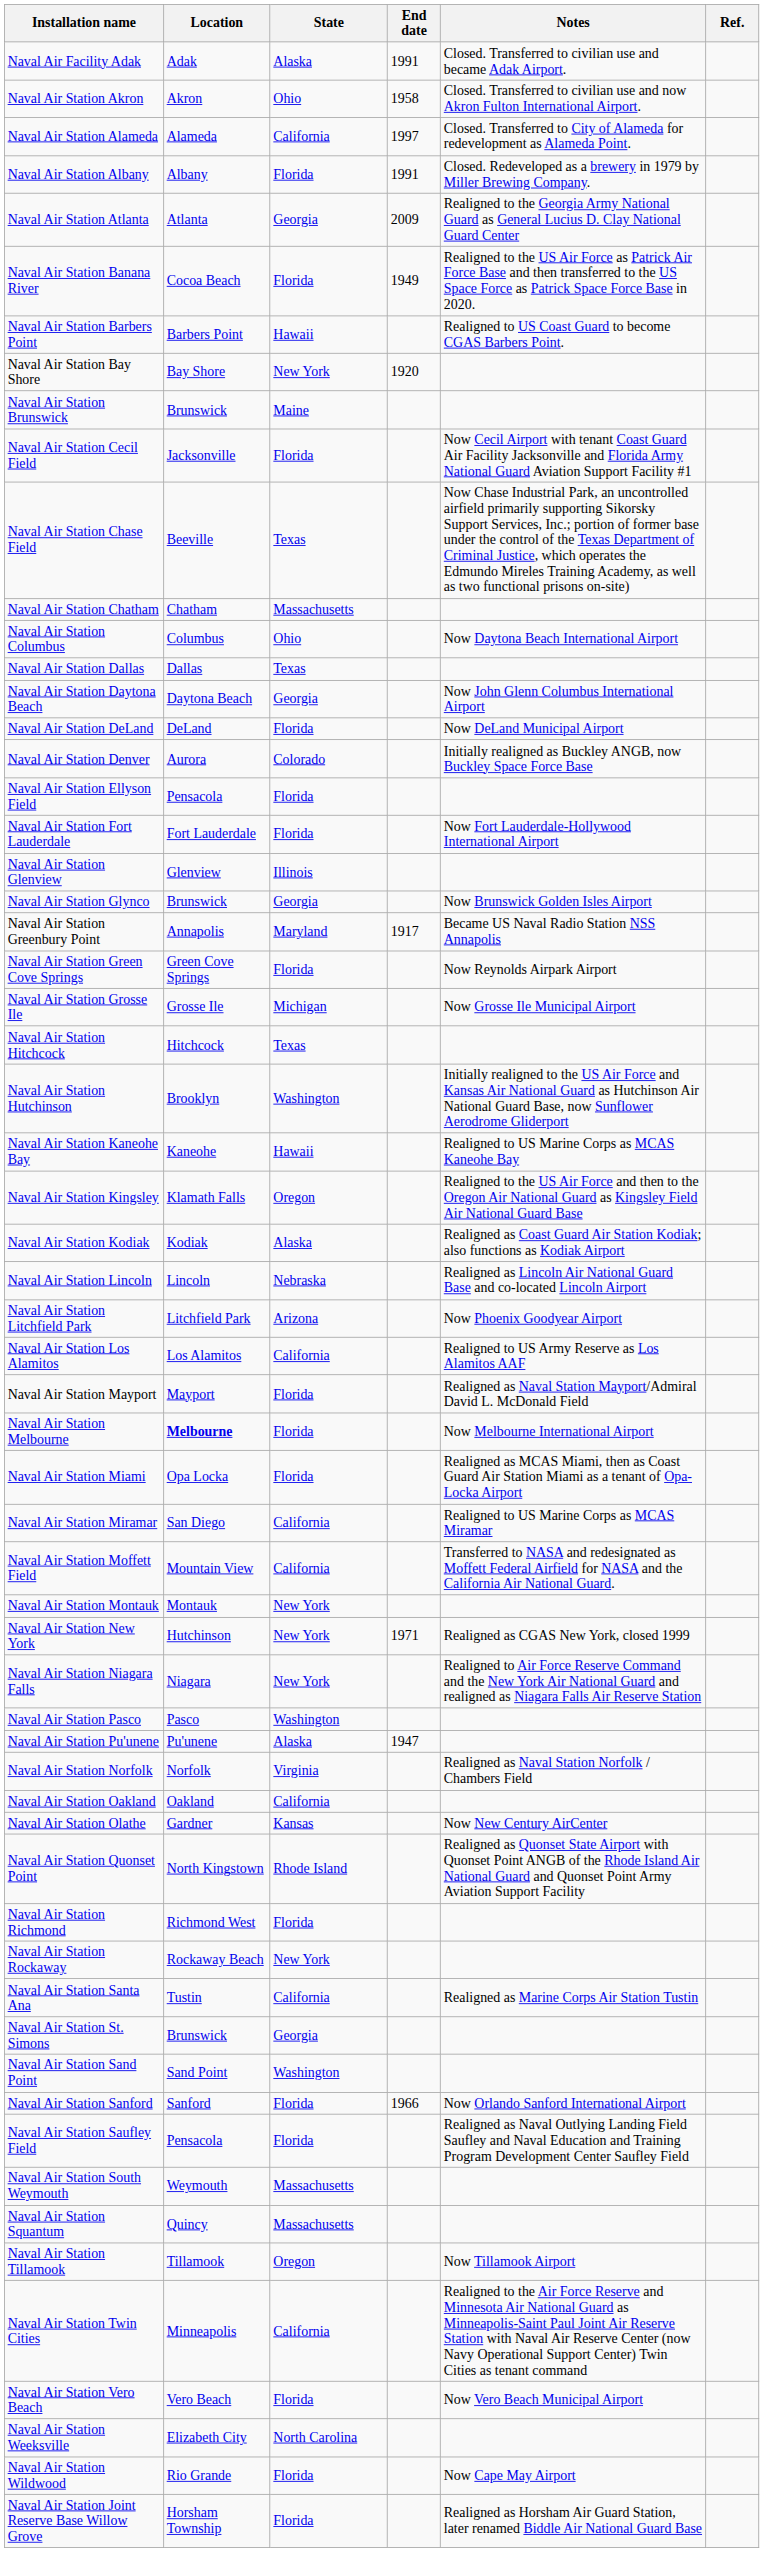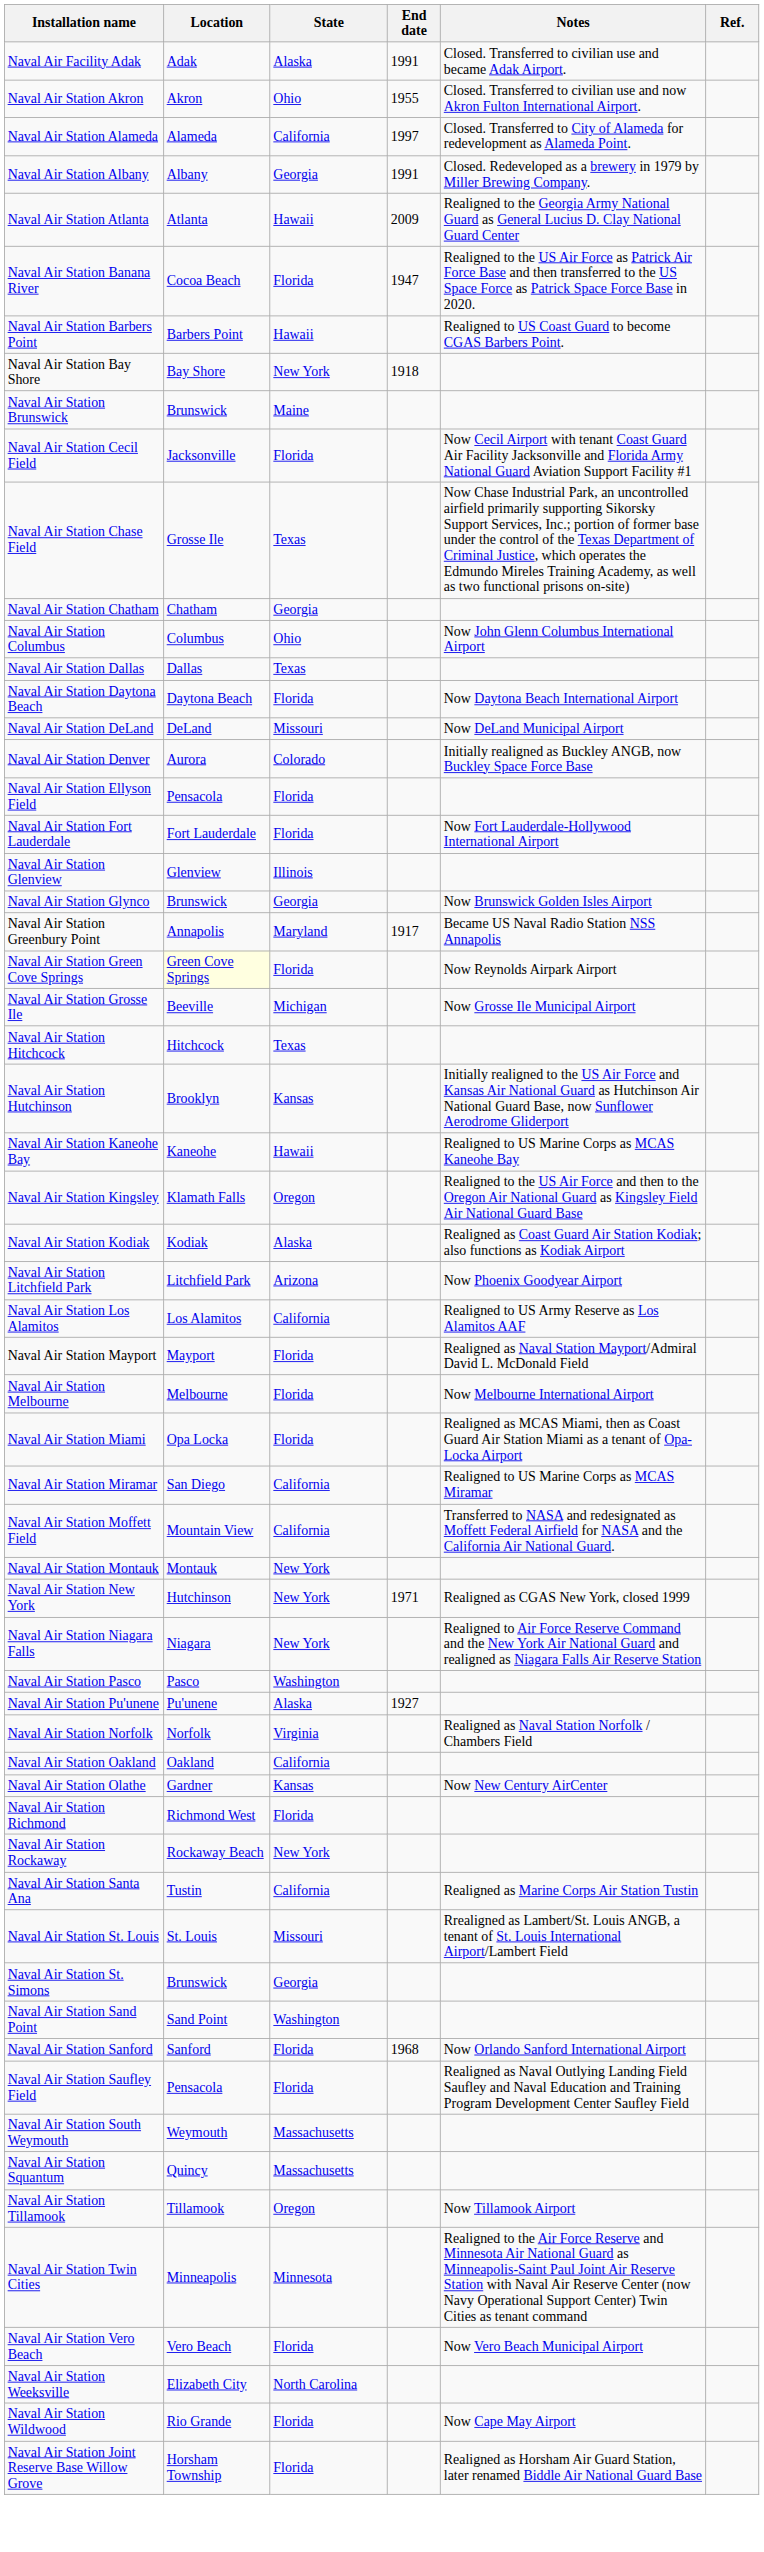 <table class="wikitable sortable">
 <tr>
 <th width="15%">Installation name</th>
 <th width="10%">Location</th>
 <th width="10%">State</th>
 <th width="5%">End date</th>
 <th width="25%">Notes</th>
 <th width="5%">Ref.</th>
 </tr>
 <tr>
 <td><a href='#'>Naval Air Facility Adak</a></td>
 <td><a href='#'>Adak</a></td>
 <td><a href='#'>Alaska</a></td>
 <td>1991</td>
 <td>Closed. Transferred to civilian use and became <a href='#'>Adak Airport</a>.</td>
 <td></td>
 </tr>
 <tr>
 <td><a href='#'>Naval Air Station Akron</a></td>
 <td><a href='#'>Akron</a></td>
 <td><a href='#'>Ohio</a></td>
-<td>1958</td>
+<td>1955</td>
 <td>Closed. Transferred to civilian use and now <a href='#'>Akron Fulton International Airport</a>.</td>
 <td></td>
 </tr>
 <tr>
 <td><a href='#'>Naval Air Station Alameda</a></td>
 <td><a href='#'>Alameda</a></td>
 <td><a href='#'>California</a></td>
 <td>1997</td>
 <td>Closed. Transferred to <a href='#'>City of Alameda</a> for redevelopment as <a href='#'>Alameda Point</a>.</td>
 <td></td>
 </tr>
 <tr>
 <td><a href='#'>Naval Air Station Albany</a></td>
 <td><a href='#'>Albany</a></td>
-<td><a href='#'>Florida</a></td>
+<td><a href='#'>Georgia</a></td>
 <td>1991</td>
 <td>Closed. Redeveloped as a <a href='#'>brewery</a> in 1979 by <a href='#'>Miller Brewing Company</a>.</td>
 <td></td>
 </tr>
 <tr>
 <td><a href='#'>Naval Air Station Atlanta</a></td>
 <td><a href='#'>Atlanta</a></td>
-<td><a href='#'>Georgia</a></td>
+<td><a href='#'>Hawaii</a></td>
 <td>2009</td>
 <td>Realigned to the <a href='#'>Georgia Army National Guard</a> as <a href='#'>General Lucius D. Clay National Guard Center</a></td>
 <td></td>
 </tr>
 <tr>
 <td><a href='#'>Naval Air Station Banana River</a></td>
 <td><a href='#'>Cocoa Beach</a></td>
 <td><a href='#'>Florida</a></td>
-<td>1949</td>
+<td>1947</td>
 <td>Realigned to the <a href='#'>US Air Force</a> as <a href='#'>Patrick Air Force Base</a> and then transferred to the <a href='#'>US Space Force</a> as <a href='#'>Patrick Space Force Base</a> in 2020.</td>
 <td></td>
 </tr>
 <tr>
 <td><a href='#'>Naval Air Station Barbers Point</a></td>
 <td><a href='#'>Barbers Point</a></td>
 <td><a href='#'>Hawaii</a></td>
 <td></td>
 <td>Realigned to <a href='#'>US Coast Guard</a> to become <a href='#'>CGAS Barbers Point</a>.</td>
 <td></td>
 </tr>
 <tr>
 <td>Naval Air Station Bay Shore</td>
 <td><a href='#'>Bay Shore</a></td>
 <td><a href='#'>New York</a></td>
-<td>1920</td>
+<td>1918</td>
 <td></td>
 <td></td>
 </tr>
 <tr>
 <td><a href='#'>Naval Air Station Brunswick</a></td>
 <td><a href='#'>Brunswick</a></td>
 <td><a href='#'>Maine</a></td>
 <td></td>
 <td></td>
 <td></td>
 </tr>
 <tr>
 <td><a href='#'>Naval Air Station Cecil Field</a></td>
 <td><a href='#'>Jacksonville</a></td>
 <td><a href='#'>Florida</a></td>
 <td></td>
 <td>Now <a href='#'>Cecil Airport</a> with tenant <a href='#'>Coast Guard</a> Air Facility Jacksonville and <a href='#'>Florida Army National Guard</a> Aviation Support Facility #1</td>
 <td></td>
 </tr>
 <tr>
 <td><a href='#'>Naval Air Station Chase Field</a></td>
-<td><a href='#'>Beeville</a></td>
+<td><a href='#'>Grosse Ile</a></td>
 <td><a href='#'>Texas</a></td>
 <td></td>
 <td>Now Chase Industrial Park, an uncontrolled airfield primarily supporting Sikorsky Support Services, Inc.; portion of former base under the control of the <a href='#'>Texas Department of Criminal Justice</a>, which operates the Edmundo Mireles Training Academy, as well as two functional prisons on-site)</td>
 <td></td>
 </tr>
 <tr>
 <td><a href='#'>Naval Air Station Chatham</a></td>
 <td><a href='#'>Chatham</a></td>
-<td><a href='#'>Massachusetts</a></td>
+<td><a href='#'>Georgia</a></td>
 <td></td>
 <td></td>
 <td></td>
 </tr>
 <tr>
 <td><a href='#'>Naval Air Station Columbus</a></td>
 <td><a href='#'>Columbus</a></td>
 <td><a href='#'>Ohio</a></td>
 <td></td>
-<td>Now <a href='#'>Daytona Beach International Airport</a></td>
+<td>Now <a href='#'>John Glenn Columbus International Airport</a></td>
 <td></td>
 </tr>
 <tr>
 <td><a href='#'>Naval Air Station Dallas</a></td>
 <td><a href='#'>Dallas</a></td>
 <td><a href='#'>Texas</a></td>
 <td></td>
 <td></td>
 <td></td>
 </tr>
 <tr>
 <td><a href='#'>Naval Air Station Daytona Beach</a></td>
 <td><a href='#'>Daytona Beach</a></td>
-<td><a href='#'>Georgia</a></td>
+<td><a href='#'>Florida</a></td>
 <td></td>
-<td>Now <a href='#'>John Glenn Columbus International Airport</a></td>
+<td>Now <a href='#'>Daytona Beach International Airport</a></td>
 <td></td>
 </tr>
 <tr>
 <td><a href='#'>Naval Air Station DeLand</a></td>
 <td><a href='#'>DeLand</a></td>
-<td><a href='#'>Florida</a></td>
+<td><a href='#'>Missouri</a></td>
 <td></td>
 <td>Now <a href='#'>DeLand Municipal Airport</a></td>
 <td></td>
 </tr>
 <tr>
 <td><a href='#'>Naval Air Station Denver</a></td>
 <td><a href='#'>Aurora</a></td>
 <td><a href='#'>Colorado</a></td>
 <td></td>
 <td>Initially realigned as Buckley ANGB, now <a href='#'>Buckley Space Force Base</a></td>
 <td></td>
 </tr>
 <tr>
 <td><a href='#'>Naval Air Station Ellyson Field</a></td>
 <td><a href='#'>Pensacola</a></td>
 <td><a href='#'>Florida</a></td>
 <td></td>
 <td></td>
 <td></td>
 </tr>
 <tr>
 <td><a href='#'>Naval Air Station Fort Lauderdale</a></td>
 <td><a href='#'>Fort Lauderdale</a></td>
 <td><a href='#'>Florida</a></td>
 <td></td>
 <td>Now <a href='#'>Fort Lauderdale-Hollywood International Airport</a></td>
 <td></td>
 </tr>
 <tr>
 <td><a href='#'>Naval Air Station Glenview</a></td>
 <td><a href='#'>Glenview</a></td>
 <td><a href='#'>Illinois</a></td>
 <td></td>
 <td></td>
 <td></td>
 </tr>
 <tr>
 <td><a href='#'>Naval Air Station Glynco</a></td>
 <td><a href='#'>Brunswick</a></td>
 <td><a href='#'>Georgia</a></td>
 <td></td>
 <td>Now <a href='#'>Brunswick Golden Isles Airport</a></td>
 <td></td>
 </tr>
 <tr>
 <td>Naval Air Station Greenbury Point</td>
 <td><a href='#'>Annapolis</a></td>
 <td><a href='#'>Maryland</a></td>
 <td>1917</td>
 <td>Became US Naval Radio Station <a href='#'>NSS Annapolis</a></td>
 <td></td>
 </tr>
 <tr>
 <td><a href='#'>Naval Air Station Green Cove Springs</a></td>
-<td><a href='#'>Green Cove Springs</a></td>
+<td style="background: lightyellow;"><a href='#'>Green Cove Springs</a></td>
 <td><a href='#'>Florida</a></td>
 <td></td>
 <td>Now Reynolds Airpark Airport</td>
 <td></td>
 </tr>
 <tr>
 <td><a href='#'>Naval Air Station Grosse Ile</a></td>
-<td><a href='#'>Grosse Ile</a></td>
+<td><a href='#'>Beeville</a></td>
 <td><a href='#'>Michigan</a></td>
 <td></td>
 <td>Now <a href='#'>Grosse Ile Municipal Airport</a></td>
 <td></td>
 </tr>
 <tr>
 <td><a href='#'>Naval Air Station Hitchcock</a></td>
 <td><a href='#'>Hitchcock</a></td>
 <td><a href='#'>Texas</a></td>
 <td></td>
 <td></td>
 <td></td>
 </tr>
 <tr>
 <td><a href='#'>Naval Air Station Hutchinson</a></td>
 <td><a href='#'>Brooklyn</a></td>
-<td><a href='#'>Washington</a></td>
+<td><a href='#'>Kansas</a></td>
 <td></td>
 <td>Initially realigned to the <a href='#'>US Air Force</a> and <a href='#'>Kansas Air National Guard</a> as Hutchinson Air National Guard Base, now <a href='#'>Sunflower Aerodrome Gliderport</a></td>
 <td></td>
 </tr>
 <tr>
 <td><a href='#'>Naval Air Station Kaneohe Bay</a></td>
 <td><a href='#'>Kaneohe</a></td>
 <td><a href='#'>Hawaii</a></td>
 <td></td>
 <td>Realigned to US Marine Corps as <a href='#'>MCAS Kaneohe Bay</a></td>
 <td></td>
 </tr>
 <tr>
 <td><a href='#'>Naval Air Station Kingsley</a></td>
 <td><a href='#'>Klamath Falls</a></td>
 <td><a href='#'>Oregon</a></td>
 <td></td>
 <td>Realigned to the <a href='#'>US Air Force</a> and then to the <a href='#'>Oregon Air National Guard</a> as <a href='#'>Kingsley Field Air National Guard Base</a></td>
 <td></td>
 </tr>
 <tr>
 <td><a href='#'>Naval Air Station Kodiak</a></td>
 <td><a href='#'>Kodiak</a></td>
 <td><a href='#'>Alaska</a></td>
 <td></td>
 <td>Realigned as <a href='#'>Coast Guard Air Station Kodiak</a>; also functions as <a href='#'>Kodiak Airport</a></td>
 <td></td>
 </tr>
 <tr>
-<td><a href='#'>Naval Air Station Lincoln</a></td>
-<td><a href='#'>Lincoln</a></td>
-<td><a href='#'>Nebraska</a></td>
-<td></td>
-<td>Realigned as <a href='#'>Lincoln Air National Guard Base</a> and co-located <a href='#'>Lincoln Airport</a></td>
-<td></td>
-</tr>
-<tr>
 <td><a href='#'>Naval Air Station Litchfield Park</a></td>
 <td><a href='#'>Litchfield Park</a></td>
 <td><a href='#'>Arizona</a></td>
 <td></td>
 <td>Now <a href='#'>Phoenix Goodyear Airport</a></td>
 <td></td>
 </tr>
 <tr>
 <td><a href='#'>Naval Air Station Los Alamitos</a></td>
 <td><a href='#'>Los Alamitos</a></td>
 <td><a href='#'>California</a></td>
 <td></td>
 <td>Realigned to US Army Reserve as <a href='#'>Los Alamitos AAF</a></td>
 <td></td>
 </tr>
 <tr>
 <td>Naval Air Station Mayport</td>
 <td><a href='#'>Mayport</a></td>
 <td><a href='#'>Florida</a></td>
 <td></td>
 <td>Realigned as <a href='#'>Naval Station Mayport</a>/Admiral David L. McDonald Field</td>
 <td></td>
 </tr>
 <tr>
 <td><a href='#'>Naval Air Station Melbourne</a></td>
-<td><strong><a href='#'>Melbourne</a></strong></td>
+<td><a href='#'>Melbourne</a></td>
 <td><a href='#'>Florida</a></td>
 <td></td>
 <td>Now <a href='#'>Melbourne International Airport</a></td>
 <td></td>
 </tr>
 <tr>
 <td><a href='#'>Naval Air Station Miami</a></td>
 <td><a href='#'>Opa Locka</a></td>
 <td><a href='#'>Florida</a></td>
 <td></td>
 <td>Realigned as MCAS Miami, then as Coast Guard Air Station Miami as a tenant of <a href='#'>Opa-Locka Airport</a></td>
 <td></td>
 </tr>
 <tr>
 <td><a href='#'>Naval Air Station Miramar</a></td>
 <td><a href='#'>San Diego</a></td>
 <td><a href='#'>California</a></td>
 <td></td>
 <td>Realigned to US Marine Corps as <a href='#'>MCAS Miramar</a></td>
 <td></td>
 </tr>
 <tr>
 <td><a href='#'>Naval Air Station Moffett Field</a></td>
 <td><a href='#'>Mountain View</a></td>
 <td><a href='#'>California</a></td>
 <td></td>
 <td>Transferred to <a href='#'>NASA</a> and redesignated as <a href='#'>Moffett Federal Airfield</a> for <a href='#'>NASA</a> and the <a href='#'>California Air National Guard</a>.</td>
 <td></td>
 </tr>
 <tr>
 <td><a href='#'>Naval Air Station Montauk</a></td>
 <td><a href='#'>Montauk</a></td>
 <td><a href='#'>New York</a></td>
 <td></td>
 <td></td>
 <td></td>
 </tr>
 <tr>
 <td><a href='#'>Naval Air Station New York</a></td>
 <td><a href='#'>Hutchinson</a></td>
 <td><a href='#'>New York</a></td>
 <td>1971</td>
 <td>Realigned as CGAS New York, closed 1999</td>
 <td></td>
 </tr>
 <tr>
 <td><a href='#'>Naval Air Station Niagara Falls</a></td>
 <td><a href='#'>Niagara</a></td>
 <td><a href='#'>New York</a></td>
 <td></td>
 <td>Realigned to <a href='#'>Air Force Reserve Command</a> and the <a href='#'>New York Air National Guard</a> and realigned as <a href='#'>Niagara Falls Air Reserve Station</a></td>
 <td></td>
 </tr>
 <tr>
 <td><a href='#'>Naval Air Station Pasco</a></td>
 <td><a href='#'>Pasco</a></td>
 <td><a href='#'>Washington</a></td>
 <td></td>
 <td></td>
 <td></td>
 </tr>
 <tr>
 <td><a href='#'>Naval Air Station Pu'unene</a></td>
 <td><a href='#'>Pu'unene</a></td>
 <td><a href='#'>Alaska</a></td>
-<td>1947</td>
+<td>1927</td>
 <td></td>
 <td></td>
 </tr>
 <tr>
 <td><a href='#'>Naval Air Station Norfolk</a></td>
 <td><a href='#'>Norfolk</a></td>
 <td><a href='#'>Virginia</a></td>
 <td></td>
 <td>Realigned as <a href='#'>Naval Station Norfolk</a> / Chambers Field</td>
 <td></td>
 </tr>
 <tr>
 <td><a href='#'>Naval Air Station Oakland</a></td>
 <td><a href='#'>Oakland</a></td>
 <td><a href='#'>California</a></td>
 <td></td>
 <td></td>
 <td></td>
 </tr>
 <tr>
 <td><a href='#'>Naval Air Station Olathe</a></td>
 <td><a href='#'>Gardner</a></td>
 <td><a href='#'>Kansas</a></td>
 <td></td>
 <td>Now <a href='#'>New Century AirCenter</a></td>
 <td></td>
 </tr>
 <tr>
-<td><a href='#'>Naval Air Station Quonset Point</a></td>
-<td><a href='#'>North Kingstown</a></td>
-<td><a href='#'>Rhode Island</a></td>
-<td></td>
-<td>Realigned as <a href='#'>Quonset State Airport</a> with Quonset Point ANGB of the <a href='#'>Rhode Island Air National Guard</a> and Quonset Point Army Aviation Support Facility</td>
-<td></td>
-</tr>
-<tr>
 <td><a href='#'>Naval Air Station Richmond</a></td>
 <td><a href='#'>Richmond West</a></td>
 <td><a href='#'>Florida</a></td>
 <td></td>
 <td></td>
 <td></td>
 </tr>
 <tr>
 <td><a href='#'>Naval Air Station Rockaway</a></td>
 <td><a href='#'>Rockaway Beach</a></td>
 <td><a href='#'>New York</a></td>
 <td></td>
 <td></td>
 <td></td>
 </tr>
 <tr>
 <td><a href='#'>Naval Air Station Santa Ana</a></td>
 <td><a href='#'>Tustin</a></td>
 <td><a href='#'>California</a></td>
 <td></td>
 <td>Realigned as <a href='#'>Marine Corps Air Station Tustin</a></td>
 <td></td>
 </tr>
 <tr>
+<td><a href='#'>Naval Air Station St. Louis</a></td>
+<td><a href='#'>St. Louis</a></td>
+<td><a href='#'>Missouri</a></td>
+<td></td>
+<td>Rrealigned as Lambert/St. Louis ANGB, a tenant of <a href='#'>St. Louis International Airport</a>/Lambert Field</td>
+<td></td>
+</tr>
+<tr>
 <td><a href='#'>Naval Air Station St. Simons</a></td>
 <td><a href='#'>Brunswick</a></td>
 <td><a href='#'>Georgia</a></td>
 <td></td>
 <td></td>
 <td></td>
 </tr>
 <tr>
 <td><a href='#'>Naval Air Station Sand Point</a></td>
 <td><a href='#'>Sand Point</a></td>
 <td><a href='#'>Washington</a></td>
 <td></td>
 <td></td>
 <td></td>
 </tr>
 <tr>
 <td><a href='#'>Naval Air Station Sanford</a></td>
 <td><a href='#'>Sanford</a></td>
 <td><a href='#'>Florida</a></td>
-<td>1966</td>
+<td>1968</td>
 <td>Now <a href='#'>Orlando Sanford International Airport</a></td>
 <td></td>
 </tr>
 <tr>
 <td><a href='#'>Naval Air Station Saufley Field</a></td>
 <td><a href='#'>Pensacola</a></td>
 <td><a href='#'>Florida</a></td>
 <td></td>
 <td>Realigned as Naval Outlying Landing Field Saufley and Naval Education and Training Program Development Center Saufley Field</td>
 <td></td>
 </tr>
 <tr>
 <td><a href='#'>Naval Air Station South Weymouth</a></td>
 <td><a href='#'>Weymouth</a></td>
 <td><a href='#'>Massachusetts</a></td>
 <td></td>
 <td></td>
 <td></td>
 </tr>
 <tr>
 <td><a href='#'>Naval Air Station Squantum</a></td>
 <td><a href='#'>Quincy</a></td>
 <td><a href='#'>Massachusetts</a></td>
 <td></td>
 <td></td>
 <td></td>
 </tr>
 <tr>
 <td><a href='#'>Naval Air Station Tillamook</a></td>
 <td><a href='#'>Tillamook</a></td>
 <td><a href='#'>Oregon</a></td>
 <td></td>
 <td>Now <a href='#'>Tillamook Airport</a></td>
 <td></td>
 </tr>
 <tr>
 <td><a href='#'>Naval Air Station Twin Cities</a></td>
 <td><a href='#'>Minneapolis</a></td>
-<td><a href='#'>California</a></td>
+<td><a href='#'>Minnesota</a></td>
 <td></td>
 <td>Realigned to the <a href='#'>Air Force Reserve</a> and <a href='#'>Minnesota Air National Guard</a> as <a href='#'>Minneapolis-Saint Paul Joint Air Reserve Station</a> with Naval Air Reserve Center (now Navy Operational Support Center) Twin Cities as tenant command</td>
 <td></td>
 </tr>
 <tr>
 <td><a href='#'>Naval Air Station Vero Beach</a></td>
 <td><a href='#'>Vero Beach</a></td>
 <td><a href='#'>Florida</a></td>
 <td></td>
 <td>Now <a href='#'>Vero Beach Municipal Airport</a></td>
 <td></td>
 </tr>
 <tr>
 <td><a href='#'>Naval Air Station Weeksville</a></td>
 <td><a href='#'>Elizabeth City</a></td>
 <td><a href='#'>North Carolina</a></td>
 <td></td>
 <td></td>
 <td></td>
 </tr>
 <tr>
 <td><a href='#'>Naval Air Station Wildwood</a></td>
 <td><a href='#'>Rio Grande</a></td>
 <td><a href='#'>Florida</a></td>
 <td></td>
 <td>Now <a href='#'>Cape May Airport</a></td>
 <td></td>
 </tr>
 <tr>
 <td><a href='#'>Naval Air Station Joint Reserve Base Willow Grove</a></td>
 <td><a href='#'>Horsham Township</a></td>
 <td><a href='#'>Florida</a></td>
 <td></td>
 <td>Realigned as Horsham Air Guard Station, later renamed <a href='#'>Biddle Air National Guard Base</a></td>
 </tr>
 </table>
